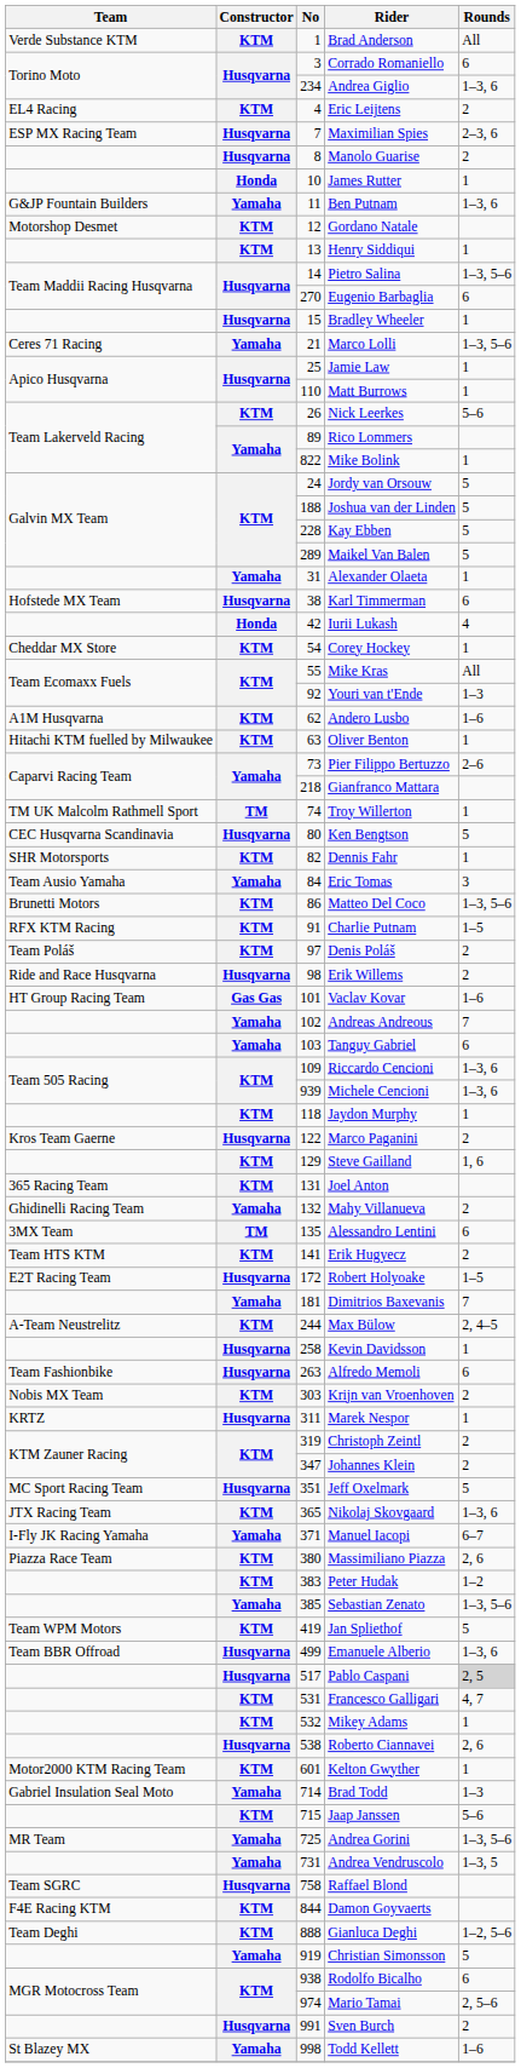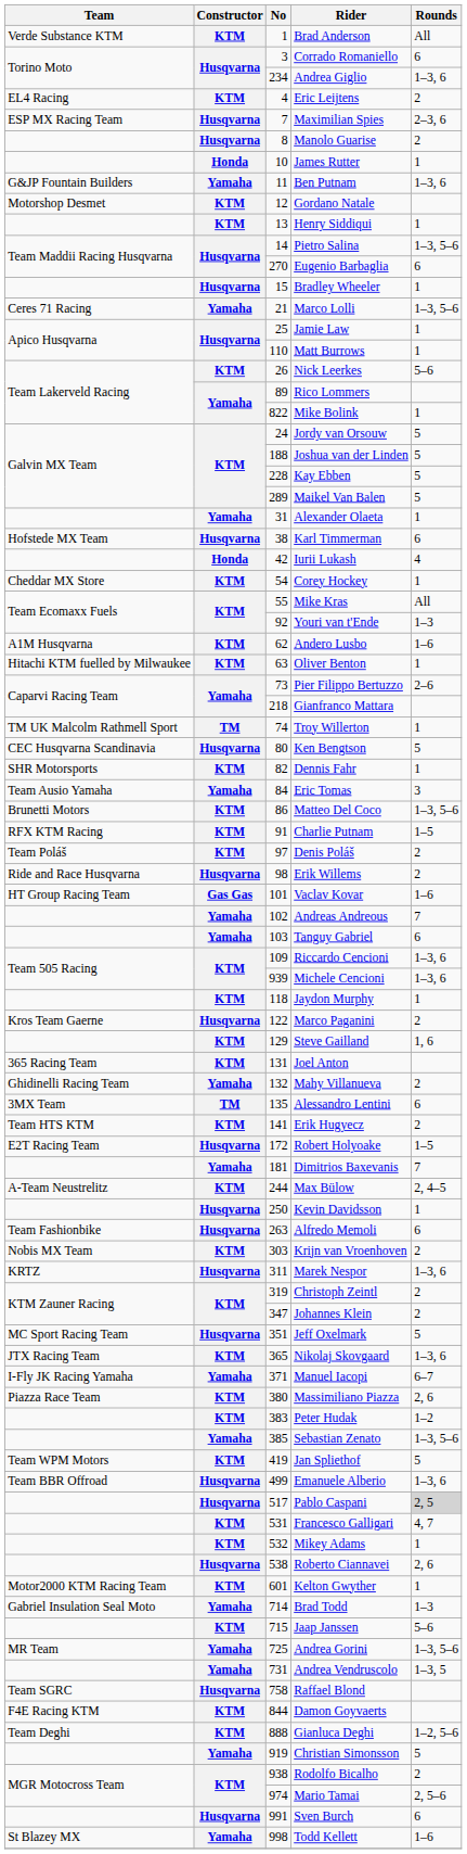 <table class="wikitable" style="font-size: 85%;">
 <tr>
 <th>Team</th>
 <th>Constructor</th>
 <th>No</th>
 <th>Rider</th>
 <th>Rounds</th>
 </tr>
 <tr>
 <td>Verde Substance KTM</td>
 <th><a href='#'>KTM</a></th>
 <td align="right">1</td>
 <td> <a href='#'>Brad Anderson</a></td>
 <td>All</td>
 </tr>
 <tr>
 <td rowspan=2>Torino Moto</td>
 <th rowspan=2><a href='#'>Husqvarna</a></th>
 <td align="right">3</td>
 <td> <a href='#'>Corrado Romaniello</a></td>
 <td>6</td>
 </tr>
 <tr>
 <td align="right">234</td>
 <td> <a href='#'>Andrea Giglio</a></td>
 <td>1–3, 6</td>
 </tr>
 <tr>
 <td>EL4 Racing</td>
 <th><a href='#'>KTM</a></th>
 <td align="right">4</td>
 <td> <a href='#'>Eric Leijtens</a></td>
 <td>2</td>
 </tr>
 <tr>
 <td>ESP MX Racing Team</td>
 <th><a href='#'>Husqvarna</a></th>
 <td align="right">7</td>
 <td> <a href='#'>Maximilian Spies</a></td>
 <td>2–3, 6</td>
 </tr>
 <tr>
 <td></td>
 <th><a href='#'>Husqvarna</a></th>
 <td align="right">8</td>
 <td> <a href='#'>Manolo Guarise</a></td>
 <td>2</td>
 </tr>
 <tr>
 <td></td>
 <th><a href='#'>Honda</a></th>
 <td align="right">10</td>
 <td> <a href='#'>James Rutter</a></td>
 <td>1</td>
 </tr>
 <tr>
 <td>G&JP Fountain Builders</td>
 <th><a href='#'>Yamaha</a></th>
 <td align="right">11</td>
 <td> <a href='#'>Ben Putnam</a></td>
 <td>1–3, 6</td>
 </tr>
 <tr>
 <td>Motorshop Desmet</td>
 <th><a href='#'>KTM</a></th>
 <td align="right">12</td>
 <td> <a href='#'>Gordano Natale</a></td>
 <td></td>
 </tr>
 <tr>
 <td></td>
 <th><a href='#'>KTM</a></th>
 <td align="right">13</td>
 <td> <a href='#'>Henry Siddiqui</a></td>
 <td>1</td>
 </tr>
 <tr>
 <td rowspan=2>Team Maddii Racing Husqvarna</td>
 <th rowspan=2><a href='#'>Husqvarna</a></th>
 <td align="right">14</td>
 <td> <a href='#'>Pietro Salina</a></td>
 <td>1–3, 5–6</td>
 </tr>
 <tr>
 <td align="right">270</td>
 <td> <a href='#'>Eugenio Barbaglia</a></td>
 <td>6</td>
 </tr>
 <tr>
 <td></td>
 <th><a href='#'>Husqvarna</a></th>
 <td align="right">15</td>
 <td> <a href='#'>Bradley Wheeler</a></td>
 <td>1</td>
 </tr>
 <tr>
 <td>Ceres 71 Racing</td>
 <th><a href='#'>Yamaha</a></th>
 <td align="right">21</td>
 <td> <a href='#'>Marco Lolli</a></td>
 <td>1–3, 5–6</td>
 </tr>
 <tr>
 <td rowspan=2>Apico Husqvarna</td>
 <th rowspan=2><a href='#'>Husqvarna</a></th>
 <td align="right">25</td>
 <td> <a href='#'>Jamie Law</a></td>
 <td>1</td>
 </tr>
 <tr>
 <td align="right">110</td>
 <td> <a href='#'>Matt Burrows</a></td>
 <td>1</td>
 </tr>
 <tr>
 <td rowspan=3>Team Lakerveld Racing</td>
 <th><a href='#'>KTM</a></th>
 <td align="right">26</td>
 <td> <a href='#'>Nick Leerkes</a></td>
 <td>5–6</td>
 </tr>
 <tr>
 <th rowspan=2><a href='#'>Yamaha</a></th>
 <td align="right">89</td>
 <td> <a href='#'>Rico Lommers</a></td>
 <td></td>
 </tr>
 <tr>
 <td align="right">822</td>
 <td> <a href='#'>Mike Bolink</a></td>
 <td>1</td>
 </tr>
 <tr>
 <td rowspan=4>Galvin MX Team</td>
 <th rowspan=4><a href='#'>KTM</a></th>
 <td align="right">24</td>
 <td> <a href='#'>Jordy van Orsouw</a></td>
 <td>5</td>
 </tr>
 <tr>
 <td align="right">188</td>
 <td> <a href='#'>Joshua van der Linden</a></td>
 <td>5</td>
 </tr>
 <tr>
 <td align="right">228</td>
 <td> <a href='#'>Kay Ebben</a></td>
 <td>5</td>
 </tr>
 <tr>
 <td align="right">289</td>
 <td> <a href='#'>Maikel Van Balen</a></td>
 <td>5</td>
 </tr>
 <tr>
 <td></td>
 <th><a href='#'>Yamaha</a></th>
 <td align="right">31</td>
 <td> <a href='#'>Alexander Olaeta</a></td>
 <td>1</td>
 </tr>
 <tr>
 <td>Hofstede MX Team</td>
 <th><a href='#'>Husqvarna</a></th>
 <td align="right">38</td>
 <td> <a href='#'>Karl Timmerman</a></td>
 <td>6</td>
 </tr>
 <tr>
 <td></td>
 <th><a href='#'>Honda</a></th>
 <td align="right">42</td>
 <td> <a href='#'>Iurii Lukash</a></td>
 <td>4</td>
 </tr>
 <tr>
 <td>Cheddar MX Store</td>
 <th><a href='#'>KTM</a></th>
 <td align="right">54</td>
 <td> <a href='#'>Corey Hockey</a></td>
 <td>1</td>
 </tr>
 <tr>
 <td rowspan=2>Team Ecomaxx Fuels</td>
 <th rowspan=2><a href='#'>KTM</a></th>
 <td align="right">55</td>
 <td> <a href='#'>Mike Kras</a></td>
 <td>All</td>
 </tr>
 <tr>
 <td align="right">92</td>
 <td> <a href='#'>Youri van t'Ende</a></td>
 <td>1–3</td>
 </tr>
 <tr>
 <td>A1M Husqvarna</td>
 <th><a href='#'>KTM</a></th>
 <td align="right">62</td>
 <td> <a href='#'>Andero Lusbo</a></td>
 <td>1–6</td>
 </tr>
 <tr>
 <td>Hitachi KTM fuelled by Milwaukee</td>
 <th><a href='#'>KTM</a></th>
 <td align="right">63</td>
 <td> <a href='#'>Oliver Benton</a></td>
 <td>1</td>
 </tr>
 <tr>
 <td rowspan=2>Caparvi Racing Team</td>
 <th rowspan=2><a href='#'>Yamaha</a></th>
 <td align="right">73</td>
 <td> <a href='#'>Pier Filippo Bertuzzo</a></td>
 <td>2–6</td>
 </tr>
 <tr>
 <td align="right">218</td>
 <td> <a href='#'>Gianfranco Mattara</a></td>
 <td></td>
 </tr>
 <tr>
 <td>TM UK Malcolm Rathmell Sport</td>
 <th><a href='#'>TM</a></th>
 <td align="right">74</td>
 <td> <a href='#'>Troy Willerton</a></td>
 <td>1</td>
 </tr>
 <tr>
 <td>CEC Husqvarna Scandinavia</td>
 <th><a href='#'>Husqvarna</a></th>
 <td align="right">80</td>
 <td> <a href='#'>Ken Bengtson</a></td>
 <td>5</td>
 </tr>
 <tr>
 <td>SHR Motorsports</td>
 <th><a href='#'>KTM</a></th>
 <td align="right">82</td>
 <td> <a href='#'>Dennis Fahr</a></td>
 <td>1</td>
 </tr>
 <tr>
 <td>Team Ausio Yamaha</td>
 <th><a href='#'>Yamaha</a></th>
 <td align="right">84</td>
 <td> <a href='#'>Eric Tomas</a></td>
 <td>3</td>
 </tr>
 <tr>
 <td>Brunetti Motors</td>
 <th><a href='#'>KTM</a></th>
 <td align="right">86</td>
 <td> <a href='#'>Matteo Del Coco</a></td>
 <td>1–3, 5–6</td>
 </tr>
 <tr>
 <td>RFX KTM Racing</td>
 <th><a href='#'>KTM</a></th>
 <td align="right">91</td>
 <td> <a href='#'>Charlie Putnam</a></td>
 <td>1–5</td>
 </tr>
 <tr>
 <td>Team Poláš</td>
 <th><a href='#'>KTM</a></th>
 <td align="right">97</td>
 <td> <a href='#'>Denis Poláš</a></td>
 <td>2</td>
 </tr>
 <tr>
 <td>Ride and Race Husqvarna</td>
 <th><a href='#'>Husqvarna</a></th>
 <td align="right">98</td>
 <td> <a href='#'>Erik Willems</a></td>
 <td>2</td>
 </tr>
 <tr>
 <td>HT Group Racing Team</td>
 <th><a href='#'>Gas Gas</a></th>
 <td align="right">101</td>
 <td> <a href='#'>Vaclav Kovar</a></td>
 <td>1–6</td>
 </tr>
 <tr>
 <td></td>
 <th><a href='#'>Yamaha</a></th>
 <td align="right">102</td>
 <td> <a href='#'>Andreas Andreous</a></td>
 <td>7</td>
 </tr>
 <tr>
 <td></td>
 <th><a href='#'>Yamaha</a></th>
 <td align="right">103</td>
 <td> <a href='#'>Tanguy Gabriel</a></td>
 <td>6</td>
 </tr>
 <tr>
 <td rowspan=2>Team 505 Racing</td>
 <th rowspan=2><a href='#'>KTM</a></th>
 <td align="right">109</td>
 <td> <a href='#'>Riccardo Cencioni</a></td>
 <td>1–3, 6</td>
 </tr>
 <tr>
 <td align="right">939</td>
 <td> <a href='#'>Michele Cencioni</a></td>
 <td>1–3, 6</td>
 </tr>
 <tr>
 <td></td>
 <th><a href='#'>KTM</a></th>
 <td align="right">118</td>
 <td> <a href='#'>Jaydon Murphy</a></td>
 <td>1</td>
 </tr>
 <tr>
 <td>Kros Team Gaerne</td>
 <th><a href='#'>Husqvarna</a></th>
 <td align="right">122</td>
 <td> <a href='#'>Marco Paganini</a></td>
 <td>2</td>
 </tr>
 <tr>
 <td></td>
 <th><a href='#'>KTM</a></th>
 <td align="right">129</td>
 <td> <a href='#'>Steve Gailland</a></td>
 <td>1, 6</td>
 </tr>
 <tr>
 <td>365 Racing Team</td>
 <th><a href='#'>KTM</a></th>
 <td align="right">131</td>
 <td> <a href='#'>Joel Anton</a></td>
 <td></td>
 </tr>
 <tr>
 <td>Ghidinelli Racing Team</td>
 <th><a href='#'>Yamaha</a></th>
 <td align="right">132</td>
 <td> <a href='#'>Mahy Villanueva</a></td>
 <td>2</td>
 </tr>
 <tr>
 <td>3MX Team</td>
 <th><a href='#'>TM</a></th>
 <td align="right">135</td>
 <td> <a href='#'>Alessandro Lentini</a></td>
 <td>6</td>
 </tr>
 <tr>
 <td>Team HTS KTM</td>
 <th><a href='#'>KTM</a></th>
 <td align="right">141</td>
 <td> <a href='#'>Erik Hugyecz</a></td>
 <td>2</td>
 </tr>
 <tr>
 <td>E2T Racing Team</td>
 <th><a href='#'>Husqvarna</a></th>
 <td align="right">172</td>
 <td> <a href='#'>Robert Holyoake</a></td>
 <td>1–5</td>
 </tr>
 <tr>
 <td></td>
 <th><a href='#'>Yamaha</a></th>
 <td align="right">181</td>
 <td> <a href='#'>Dimitrios Baxevanis</a></td>
 <td>7</td>
 </tr>
 <tr>
 <td>A-Team Neustrelitz</td>
 <th><a href='#'>KTM</a></th>
 <td align="right">244</td>
 <td> <a href='#'>Max Bülow</a></td>
 <td>2, 4–5</td>
 </tr>
 <tr>
 <td></td>
 <th><a href='#'>Husqvarna</a></th>
-<td align="right">258</td>
+<td align="right">250</td>
 <td> <a href='#'>Kevin Davidsson</a></td>
 <td>1</td>
 </tr>
 <tr>
 <td>Team Fashionbike</td>
 <th><a href='#'>Husqvarna</a></th>
 <td align="right">263</td>
 <td> <a href='#'>Alfredo Memoli</a></td>
 <td>6</td>
 </tr>
 <tr>
 <td>Nobis MX Team</td>
 <th><a href='#'>KTM</a></th>
 <td align="right">303</td>
 <td> <a href='#'>Krijn van Vroenhoven</a></td>
 <td>2</td>
 </tr>
 <tr>
 <td>KRTZ</td>
 <th><a href='#'>Husqvarna</a></th>
 <td align="right">311</td>
 <td> <a href='#'>Marek Nespor</a></td>
-<td>1</td>
+<td>1–3, 6</td>
 </tr>
 <tr>
 <td rowspan=2>KTM Zauner Racing</td>
 <th rowspan=2><a href='#'>KTM</a></th>
 <td align="right">319</td>
 <td> <a href='#'>Christoph Zeintl</a></td>
 <td>2</td>
 </tr>
 <tr>
 <td align="right">347</td>
 <td> <a href='#'>Johannes Klein</a></td>
 <td>2</td>
 </tr>
 <tr>
 <td>MC Sport Racing Team</td>
 <th><a href='#'>Husqvarna</a></th>
 <td align="right">351</td>
 <td> <a href='#'>Jeff Oxelmark</a></td>
 <td>5</td>
 </tr>
 <tr>
 <td>JTX Racing Team</td>
 <th><a href='#'>KTM</a></th>
 <td align="right">365</td>
 <td> <a href='#'>Nikolaj Skovgaard</a></td>
 <td>1–3, 6</td>
 </tr>
 <tr>
 <td>I-Fly JK Racing Yamaha</td>
 <th><a href='#'>Yamaha</a></th>
 <td align="right">371</td>
 <td> <a href='#'>Manuel Iacopi</a></td>
 <td>6–7</td>
 </tr>
 <tr>
 <td>Piazza Race Team</td>
 <th><a href='#'>KTM</a></th>
 <td align="right">380</td>
 <td> <a href='#'>Massimiliano Piazza</a></td>
 <td>2, 6</td>
 </tr>
 <tr>
 <td></td>
 <th><a href='#'>KTM</a></th>
 <td align="right">383</td>
 <td> <a href='#'>Peter Hudak</a></td>
 <td>1–2</td>
 </tr>
 <tr>
 <td></td>
 <th><a href='#'>Yamaha</a></th>
 <td align="right">385</td>
 <td> <a href='#'>Sebastian Zenato</a></td>
 <td>1–3, 5–6</td>
 </tr>
 <tr>
 <td>Team WPM Motors</td>
 <th><a href='#'>KTM</a></th>
 <td align="right">419</td>
 <td> <a href='#'>Jan Spliethof</a></td>
 <td>5</td>
 </tr>
 <tr>
 <td>Team BBR Offroad</td>
 <th><a href='#'>Husqvarna</a></th>
 <td align="right">499</td>
 <td> <a href='#'>Emanuele Alberio</a></td>
 <td>1–3, 6</td>
 </tr>
 <tr>
 <td></td>
 <th><a href='#'>Husqvarna</a></th>
 <td align="right">517</td>
 <td> <a href='#'>Pablo Caspani</a></td>
 <td style="background: lightgrey;">2, 5</td>
 </tr>
 <tr>
 <td></td>
 <th><a href='#'>KTM</a></th>
 <td align="right">531</td>
 <td> <a href='#'>Francesco Galligari</a></td>
 <td>4, 7</td>
 </tr>
 <tr>
 <td></td>
 <th><a href='#'>KTM</a></th>
 <td align="right">532</td>
 <td> <a href='#'>Mikey Adams</a></td>
 <td>1</td>
 </tr>
 <tr>
 <td></td>
 <th><a href='#'>Husqvarna</a></th>
 <td align="right">538</td>
 <td> <a href='#'>Roberto Ciannavei</a></td>
 <td>2, 6</td>
 </tr>
 <tr>
 <td>Motor2000 KTM Racing Team</td>
 <th><a href='#'>KTM</a></th>
 <td align="right">601</td>
 <td> <a href='#'>Kelton Gwyther</a></td>
 <td>1</td>
 </tr>
 <tr>
 <td>Gabriel Insulation Seal Moto</td>
 <th><a href='#'>Yamaha</a></th>
 <td align="right">714</td>
 <td> <a href='#'>Brad Todd</a></td>
 <td>1–3</td>
 </tr>
 <tr>
 <td></td>
 <th><a href='#'>KTM</a></th>
 <td align="right">715</td>
 <td> <a href='#'>Jaap Janssen</a></td>
 <td>5–6</td>
 </tr>
 <tr>
 <td>MR Team</td>
 <th><a href='#'>Yamaha</a></th>
 <td align="right">725</td>
 <td> <a href='#'>Andrea Gorini</a></td>
 <td>1–3, 5–6</td>
 </tr>
 <tr>
 <td></td>
 <th><a href='#'>Yamaha</a></th>
 <td align="right">731</td>
 <td> <a href='#'>Andrea Vendruscolo</a></td>
 <td>1–3, 5</td>
 </tr>
 <tr>
 <td>Team SGRC</td>
 <th><a href='#'>Husqvarna</a></th>
 <td align="right">758</td>
 <td> <a href='#'>Raffael Blond</a></td>
 <td></td>
 </tr>
 <tr>
 <td>F4E Racing KTM</td>
 <th><a href='#'>KTM</a></th>
 <td align="right">844</td>
 <td> <a href='#'>Damon Goyvaerts</a></td>
 <td></td>
 </tr>
 <tr>
 <td>Team Deghi</td>
 <th><a href='#'>KTM</a></th>
 <td align="right">888</td>
 <td> <a href='#'>Gianluca Deghi</a></td>
 <td>1–2, 5–6</td>
 </tr>
 <tr>
 <td></td>
 <th><a href='#'>Yamaha</a></th>
 <td align="right">919</td>
 <td> <a href='#'>Christian Simonsson</a></td>
 <td>5</td>
 </tr>
 <tr>
 <td rowspan=2>MGR Motocross Team</td>
 <th rowspan=2><a href='#'>KTM</a></th>
 <td align="right">938</td>
 <td> <a href='#'>Rodolfo Bicalho</a></td>
-<td>6</td>
+<td>2</td>
 </tr>
 <tr>
 <td align="right">974</td>
 <td> <a href='#'>Mario Tamai</a></td>
 <td>2, 5–6</td>
 </tr>
 <tr>
 <td></td>
 <th><a href='#'>Husqvarna</a></th>
 <td align="right">991</td>
 <td> <a href='#'>Sven Burch</a></td>
-<td>2</td>
+<td>6</td>
 </tr>
 <tr>
 <td>St Blazey MX</td>
 <th><a href='#'>Yamaha</a></th>
 <td align="right">998</td>
 <td> <a href='#'>Todd Kellett</a></td>
 <td>1–6</td>
 </tr>
 <tr>
 </tr>
 </table>
